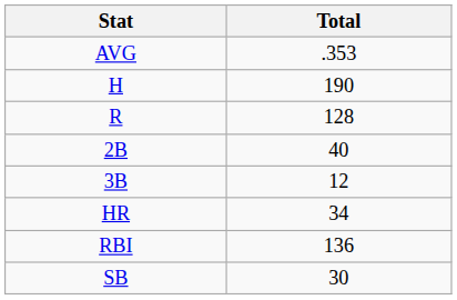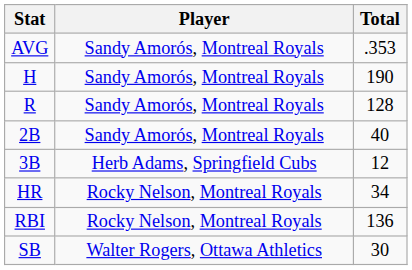 <table class="wikitable" width="40%" style="text-align:center;">
 <tr>
 <th width="5%">Stat</th>
+<th width="60%">Player</th>
 <th width="5%">Total</th>
 </tr>
 <tr>
 <td><a href='#'>AVG</a></td>
+<td><a href='#'>Sandy Amorós</a>, <a href='#'>Montreal Royals</a></td>
 <td>.353</td>
 </tr>
 <tr>
 <td><a href='#'>H</a></td>
+<td><a href='#'>Sandy Amorós</a>, <a href='#'>Montreal Royals</a></td>
 <td>190</td>
 </tr>
 <tr>
 <td><a href='#'>R</a></td>
+<td><a href='#'>Sandy Amorós</a>, <a href='#'>Montreal Royals</a></td>
 <td>128</td>
 </tr>
 <tr>
 <td><a href='#'>2B</a></td>
+<td><a href='#'>Sandy Amorós</a>, <a href='#'>Montreal Royals</a></td>
 <td>40</td>
 </tr>
 <tr>
 <td><a href='#'>3B</a></td>
+<td><a href='#'>Herb Adams</a>, <a href='#'>Springfield Cubs</a></td>
 <td>12</td>
 </tr>
 <tr>
 <td><a href='#'>HR</a></td>
+<td><a href='#'>Rocky Nelson</a>, <a href='#'>Montreal Royals</a></td>
 <td>34</td>
 </tr>
 <tr>
 <td><a href='#'>RBI</a></td>
+<td><a href='#'>Rocky Nelson</a>, <a href='#'>Montreal Royals</a></td>
 <td>136</td>
 </tr>
 <tr>
 <td><a href='#'>SB</a></td>
+<td><a href='#'>Walter Rogers</a>, <a href='#'>Ottawa Athletics</a></td>
 <td>30</td>
 </tr>
 </table>
